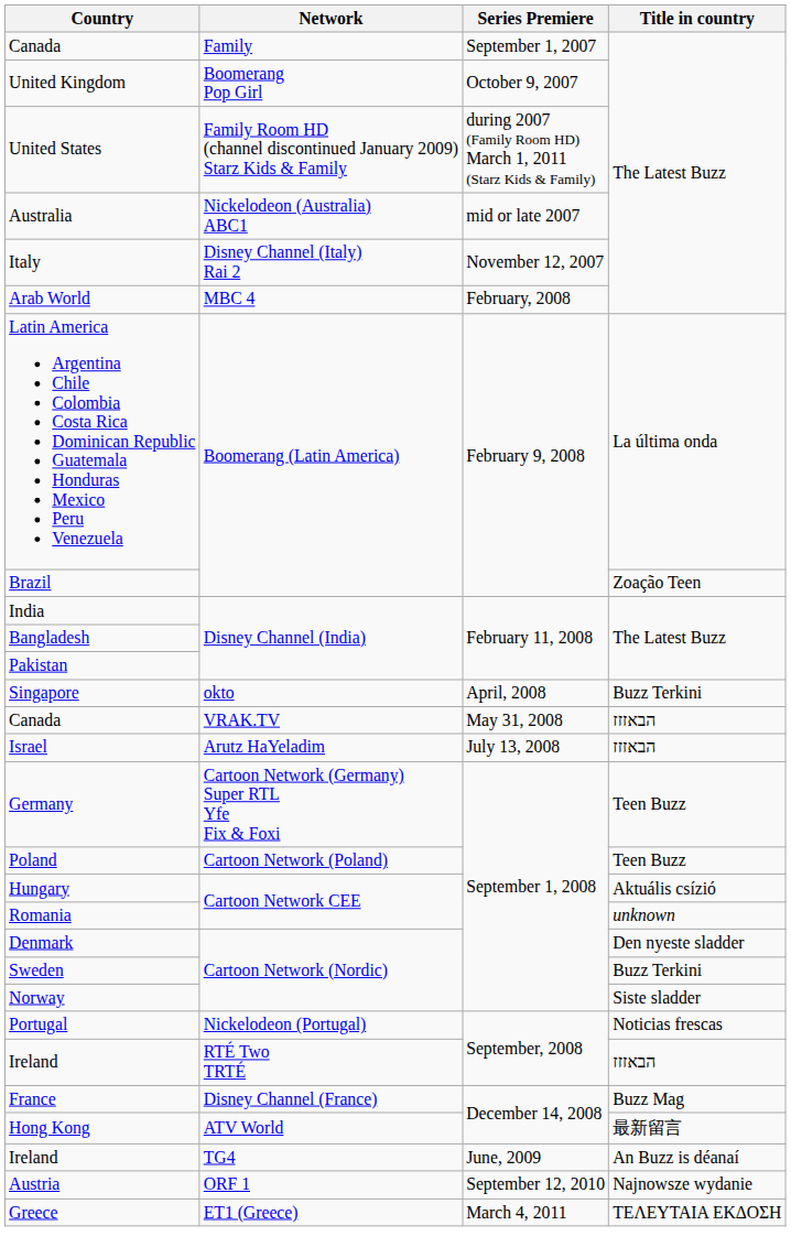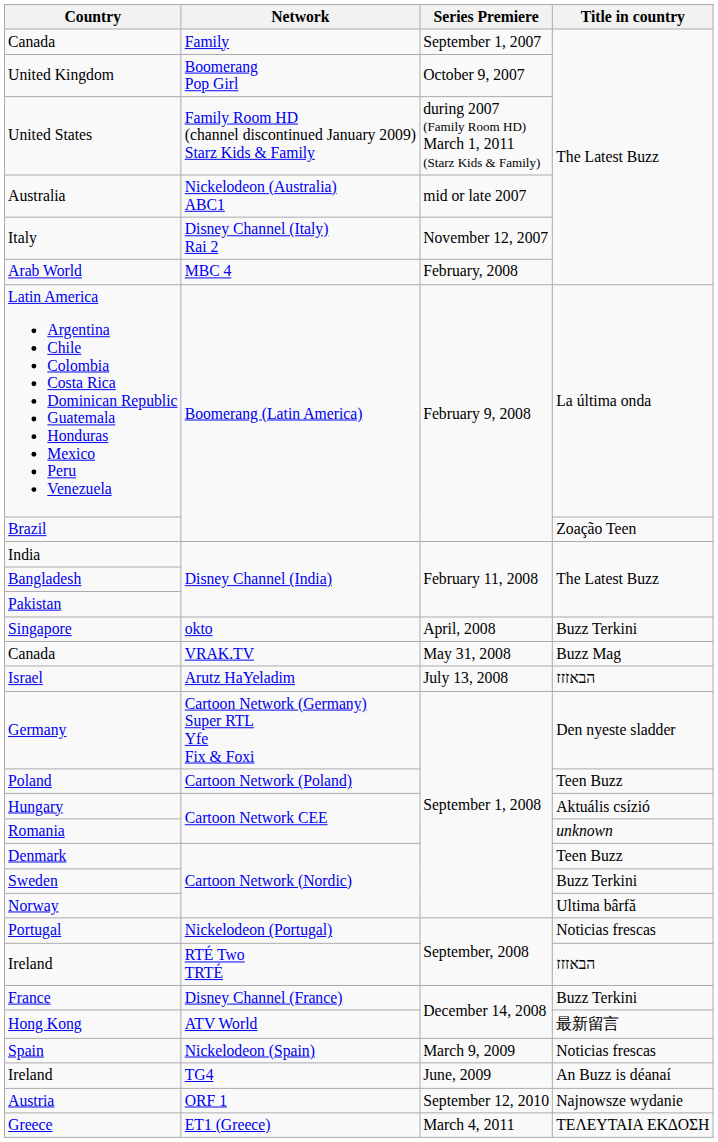 <table class="wikitable">
 <tr>
 <th>Country</th>
 <th>Network</th>
 <th>Series Premiere</th>
 <th>Title in country</th>
 </tr>
 <tr>
 <td>Canada </td>
 <td><a href='#'>Family</a></td>
 <td>September 1, 2007</td>
 <td rowspan="6">The Latest Buzz</td>
 </tr>
 <tr>
 <td>United Kingdom</td>
 <td><a href='#'>Boomerang</a><br><a href='#'>Pop Girl</a></td>
 <td>October 9, 2007</td>
 </tr>
 <tr>
 <td>United States</td>
 <td><a href='#'>Family Room HD</a><br>(channel discontinued January 2009)<br><a href='#'>Starz Kids & Family</a></td>
 <td>during 2007<br><small>(Family Room HD)</small><br>March 1, 2011<br><small>(Starz Kids & Family)</small></td>
 </tr>
 <tr>
 <td>Australia</td>
 <td><a href='#'>Nickelodeon (Australia)</a><br><a href='#'>ABC1</a></td>
 <td>mid or late 2007</td>
 </tr>
 <tr>
 <td>Italy</td>
 <td><a href='#'>Disney Channel (Italy)</a><br><a href='#'>Rai 2</a></td>
 <td>November 12, 2007</td>
 </tr>
 <tr>
 <td><a href='#'>Arab World</a></td>
 <td><a href='#'>MBC 4</a></td>
 <td>February, 2008</td>
 </tr>
 <tr>
 <td><a href='#'>Latin America</a><br><ul><li><a href='#'>Argentina</a></li><li><a href='#'>Chile</a></li><li><a href='#'>Colombia</a></li><li><a href='#'>Costa Rica</a></li><li><a href='#'>Dominican Republic</a></li><li><a href='#'>Guatemala</a></li><li><a href='#'>Honduras</a></li><li><a href='#'>Mexico</a></li><li><a href='#'>Peru</a></li><li><a href='#'>Venezuela</a></li></ul></td>
 <td rowspan="2"><a href='#'>Boomerang (Latin America)</a></td>
 <td rowspan="2">February 9, 2008</td>
 <td>La última onda</td>
 </tr>
 <tr>
 <td><a href='#'>Brazil</a></td>
 <td>Zoação Teen</td>
 </tr>
 <tr>
 <td>India</td>
 <td rowspan="3"><a href='#'>Disney Channel (India)</a></td>
 <td rowspan="3">February 11, 2008</td>
 <td rowspan="3">The Latest Buzz</td>
 </tr>
 <tr>
 <td><a href='#'>Bangladesh</a></td>
 </tr>
 <tr>
 <td><a href='#'>Pakistan</a></td>
 </tr>
 <tr>
 <td><a href='#'>Singapore</a></td>
 <td><a href='#'>okto</a></td>
 <td>April, 2008</td>
 <td>Buzz Terkini</td>
 </tr>
 <tr>
 <td>Canada </td>
 <td><a href='#'>VRAK.TV</a></td>
 <td>May 31, 2008</td>
-<td>הבאזזז</td>
+<td>Buzz Mag</td>
 </tr>
 <tr>
 <td><a href='#'>Israel</a></td>
 <td><a href='#'>Arutz HaYeladim</a></td>
 <td>July 13, 2008</td>
 <td>הבאזזז</td>
 </tr>
 <tr>
 <td><a href='#'>Germany</a></td>
 <td><a href='#'>Cartoon Network (Germany)</a><br><a href='#'>Super RTL</a><br><a href='#'>Yfe</a><br><a href='#'>Fix & Foxi</a></td>
 <td rowspan="7">September 1, 2008</td>
-<td>Teen Buzz</td>
+<td>Den nyeste sladder</td>
 </tr>
 <tr>
 <td><a href='#'>Poland</a></td>
 <td><a href='#'>Cartoon Network (Poland)</a></td>
 <td>Teen Buzz</td>
 </tr>
 <tr>
 <td><a href='#'>Hungary</a></td>
 <td rowspan="2"><a href='#'>Cartoon Network CEE</a></td>
 <td>Aktuális csízió</td>
 </tr>
 <tr>
 <td><a href='#'>Romania</a></td>
 <td><em>unknown</em></td>
 </tr>
 <tr>
 <td><a href='#'>Denmark</a></td>
 <td rowspan="3"><a href='#'>Cartoon Network (Nordic)</a></td>
-<td>Den nyeste sladder</td>
+<td>Teen Buzz</td>
 </tr>
 <tr>
 <td><a href='#'>Sweden</a></td>
 <td>Buzz Terkini</td>
 </tr>
 <tr>
 <td><a href='#'>Norway</a></td>
-<td>Siste sladder</td>
+<td>Ultima bârfă</td>
 </tr>
 <tr>
 <td><a href='#'>Portugal</a></td>
 <td><a href='#'>Nickelodeon (Portugal)</a></td>
 <td rowspan="2">September, 2008</td>
 <td>Noticias frescas</td>
 </tr>
 <tr>
 <td>Ireland </td>
 <td><a href='#'>RTÉ Two</a><br><a href='#'>TRTÉ</a></td>
 <td>הבאזזז</td>
 </tr>
 <tr>
 <td><a href='#'>France</a></td>
 <td><a href='#'>Disney Channel (France)</a></td>
 <td rowspan="2">December 14, 2008</td>
-<td>Buzz Mag</td>
+<td>Buzz Terkini</td>
 </tr>
 <tr>
 <td><a href='#'>Hong Kong</a></td>
 <td><a href='#'>ATV World</a></td>
 <td>最新留言</td>
+</tr>
+<tr>
+<td><a href='#'>Spain</a></td>
+<td><a href='#'>Nickelodeon (Spain)</a></td>
+<td>March 9, 2009</td>
+<td>Noticias frescas</td>
 </tr>
 <tr>
 <td>Ireland </td>
 <td><a href='#'>TG4</a></td>
 <td>June, 2009</td>
 <td>An Buzz is déanaí</td>
 </tr>
 <tr>
 <td><a href='#'>Austria</a></td>
 <td><a href='#'>ORF 1</a></td>
 <td>September 12, 2010</td>
 <td>Najnowsze wydanie</td>
 </tr>
 <tr>
 <td><a href='#'>Greece</a></td>
 <td><a href='#'>ET1 (Greece)</a></td>
 <td>March 4, 2011</td>
 <td>ΤΕΛΕΥΤΑΙΑ ΕΚΔΟΣΗ</td>
 </tr>
 </table>
